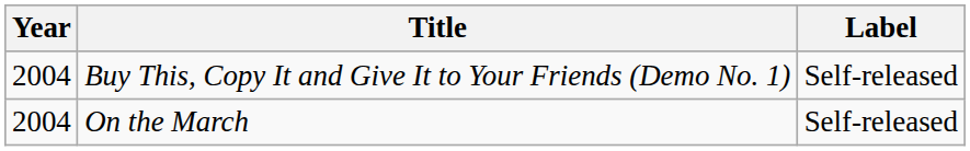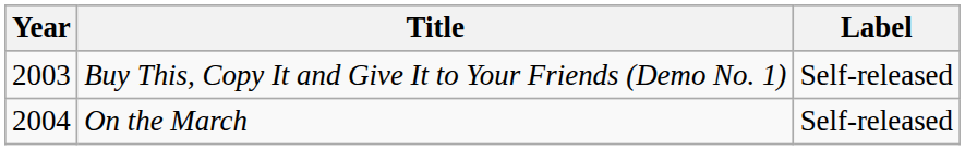 <table class="wikitable">
 <tr>
 <th>Year</th>
 <th>Title</th>
 <th>Label</th>
 </tr>
 <tr>
-<td>2004</td>
+<td>2003</td>
 <td><em>Buy This, Copy It and Give It to Your Friends (Demo No. 1)</em></td>
 <td>Self-released</td>
 </tr>
 <tr>
 <td>2004</td>
 <td><em>On the March</em></td>
 <td>Self-released</td>
 </tr>
 </table>
